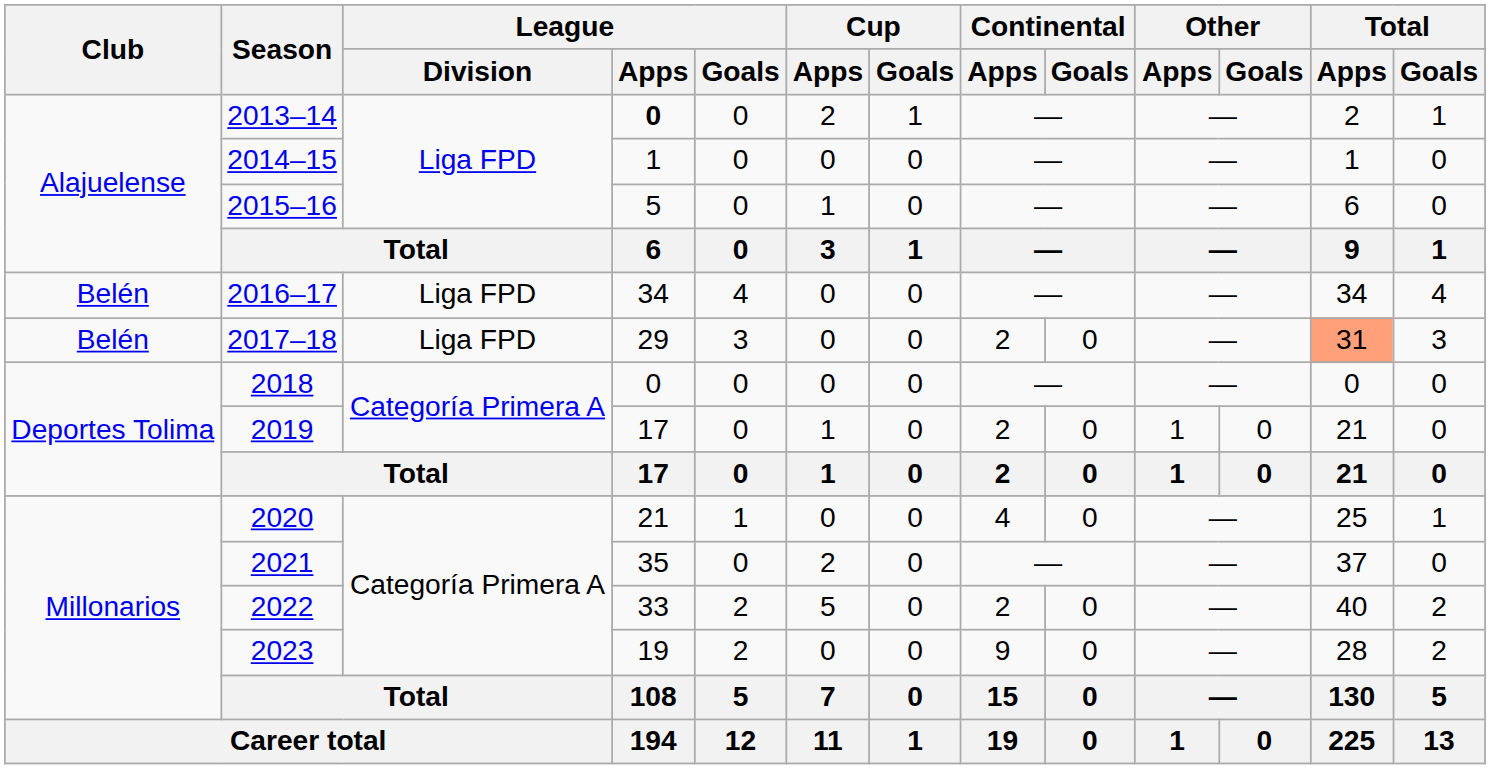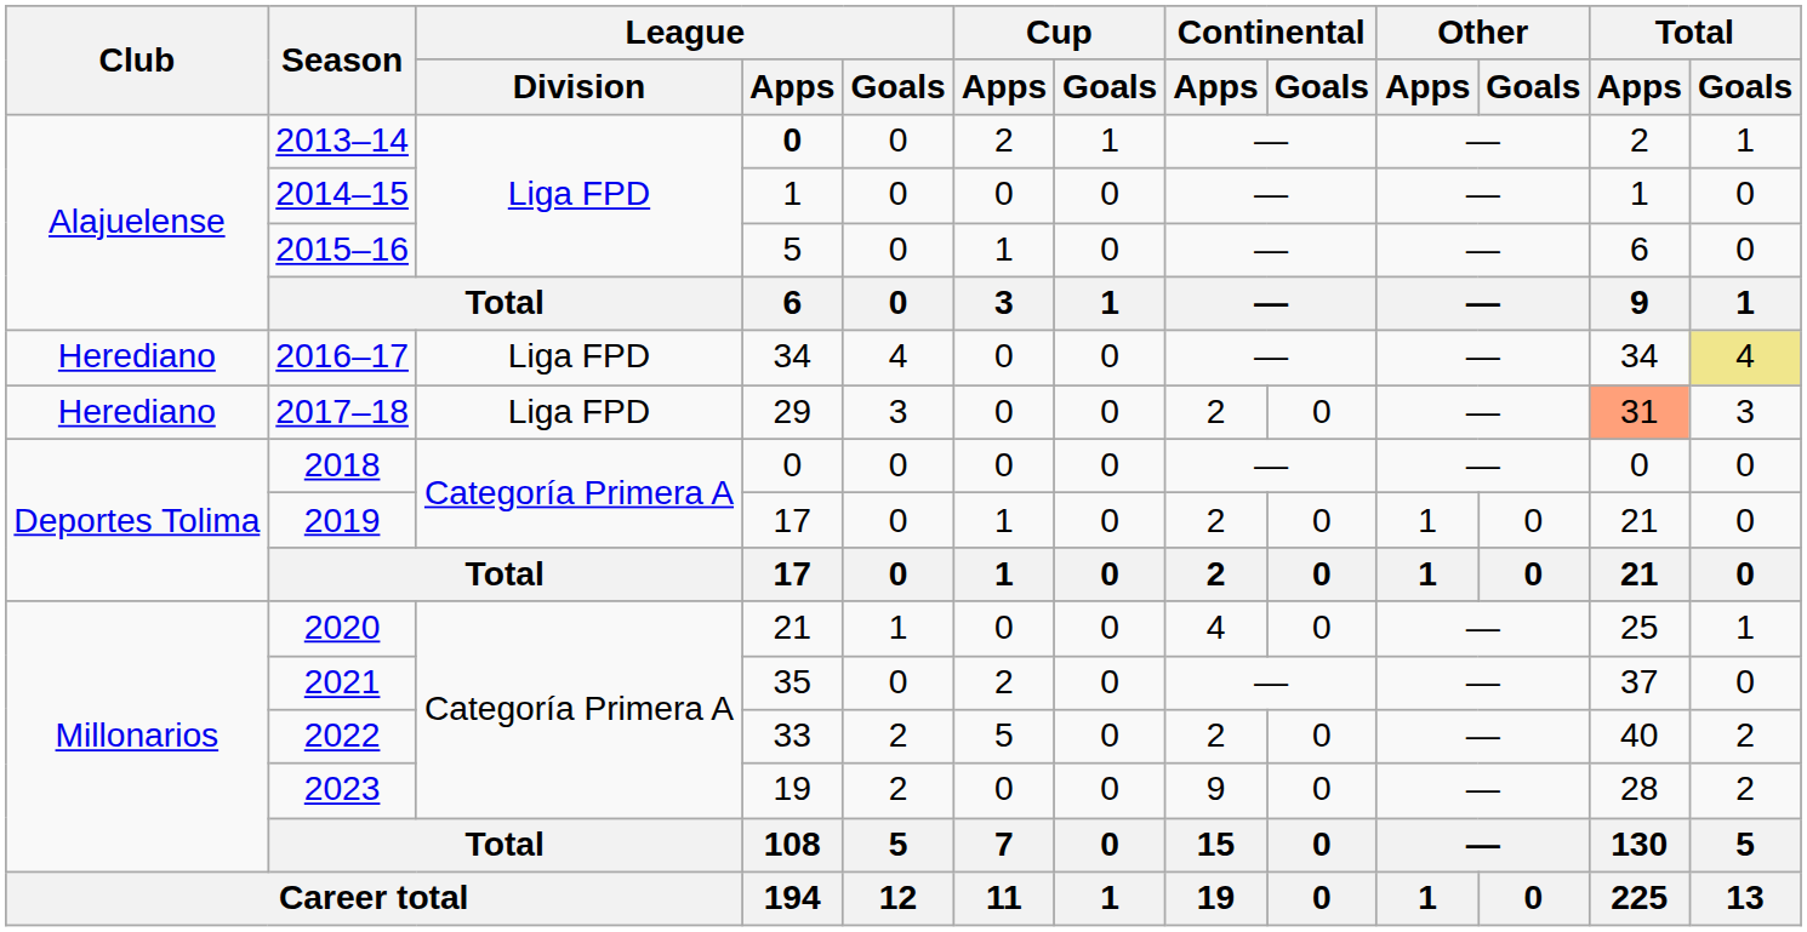 <table class="wikitable" style="text-align: center;">
 <tr>
 <th rowspan="2">Club</th>
 <th rowspan="2">Season</th>
 <th colspan="3">League</th>
 <th colspan="2">Cup</th>
 <th colspan="2">Continental</th>
 <th colspan="2">Other</th>
 <th colspan="2">Total</th>
 </tr>
 <tr>
 <th>Division</th>
 <th>Apps</th>
 <th>Goals</th>
 <th>Apps</th>
 <th>Goals</th>
 <th>Apps</th>
 <th>Goals</th>
 <th>Apps</th>
 <th>Goals</th>
 <th>Apps</th>
 <th>Goals</th>
 </tr>
 <tr>
 <td rowspan="4"><a href='#'>Alajuelense</a></td>
 <td><a href='#'>2013–14</a></td>
 <td rowspan="3"><a href='#'>Liga FPD</a></td>
 <td><strong>0</strong></td>
 <td>0</td>
 <td>2</td>
 <td>1</td>
 <td colspan="2">—</td>
 <td colspan="2">—</td>
 <td>2</td>
 <td>1</td>
 </tr>
 <tr>
 <td><a href='#'>2014–15</a></td>
 <td>1</td>
 <td>0</td>
 <td>0</td>
 <td>0</td>
 <td colspan="2">—</td>
 <td colspan="2">—</td>
 <td>1</td>
 <td>0</td>
 </tr>
 <tr>
 <td><a href='#'>2015–16</a></td>
 <td>5</td>
 <td>0</td>
 <td>1</td>
 <td>0</td>
 <td colspan="2">—</td>
 <td colspan="2">—</td>
 <td>6</td>
 <td>0</td>
 </tr>
 <tr>
 <th colspan="2">Total</th>
 <th>6</th>
 <th>0</th>
 <th>3</th>
 <th>1</th>
 <th colspan="2">—</th>
 <th colspan="2">—</th>
 <th>9</th>
 <th>1</th>
 </tr>
 <tr>
-<td><a href='#'>Belén</a></td>
+<td><a href='#'>Herediano</a></td>
 <td><a href='#'>2016–17</a></td>
 <td>Liga FPD</td>
 <td>34</td>
 <td>4</td>
 <td>0</td>
 <td>0</td>
 <td colspan="2">—</td>
 <td colspan="2">—</td>
 <td>34</td>
-<td>4</td>
+<td style="background: khaki;">4</td>
 </tr>
 <tr>
-<td><a href='#'>Belén</a></td>
+<td><a href='#'>Herediano</a></td>
 <td><a href='#'>2017–18</a></td>
 <td>Liga FPD</td>
 <td>29</td>
 <td>3</td>
 <td>0</td>
 <td>0</td>
 <td>2</td>
 <td>0</td>
 <td colspan="2">—</td>
 <td style="background: lightsalmon;">31</td>
 <td>3</td>
 </tr>
 <tr>
 <td rowspan="3"><a href='#'>Deportes Tolima</a></td>
 <td><a href='#'>2018</a></td>
 <td rowspan="2"><a href='#'>Categoría Primera A</a></td>
 <td>0</td>
 <td>0</td>
 <td>0</td>
 <td>0</td>
 <td colspan="2">—</td>
 <td colspan="2">—</td>
 <td>0</td>
 <td>0</td>
 </tr>
 <tr>
 <td><a href='#'>2019</a></td>
 <td>17</td>
 <td>0</td>
 <td>1</td>
 <td>0</td>
 <td>2</td>
 <td>0</td>
 <td>1</td>
 <td>0</td>
 <td>21</td>
 <td>0</td>
 </tr>
 <tr>
 <th colspan="2">Total</th>
 <th>17</th>
 <th>0</th>
 <th>1</th>
 <th>0</th>
 <th>2</th>
 <th>0</th>
 <th>1</th>
 <th>0</th>
 <th>21</th>
 <th>0</th>
 </tr>
 <tr>
 <td rowspan="5"><a href='#'>Millonarios</a></td>
 <td><a href='#'>2020</a></td>
 <td rowspan="4">Categoría Primera A</td>
 <td>21</td>
 <td>1</td>
 <td>0</td>
 <td>0</td>
 <td>4</td>
 <td>0</td>
 <td colspan="2">—</td>
 <td>25</td>
 <td>1</td>
 </tr>
 <tr>
 <td><a href='#'>2021</a></td>
 <td>35</td>
 <td>0</td>
 <td>2</td>
 <td>0</td>
 <td colspan="2">—</td>
 <td colspan="2">—</td>
 <td>37</td>
 <td>0</td>
 </tr>
 <tr>
 <td><a href='#'>2022</a></td>
 <td>33</td>
 <td>2</td>
 <td>5</td>
 <td>0</td>
 <td>2</td>
 <td>0</td>
 <td colspan="2">—</td>
 <td>40</td>
 <td>2</td>
 </tr>
 <tr>
 <td><a href='#'>2023</a></td>
 <td>19</td>
 <td>2</td>
 <td>0</td>
 <td>0</td>
 <td>9</td>
 <td>0</td>
 <td colspan="2">—</td>
 <td>28</td>
 <td>2</td>
 </tr>
 <tr>
 <th colspan="2">Total</th>
 <th>108</th>
 <th>5</th>
 <th>7</th>
 <th>0</th>
 <th>15</th>
 <th>0</th>
 <th colspan="2">—</th>
 <th>130</th>
 <th>5</th>
 </tr>
 <tr>
 <th colspan="3">Career total</th>
 <th>194</th>
 <th>12</th>
 <th>11</th>
 <th>1</th>
 <th>19</th>
 <th>0</th>
 <th>1</th>
 <th>0</th>
 <th>225</th>
 <th>13</th>
 </tr>
 </table>
